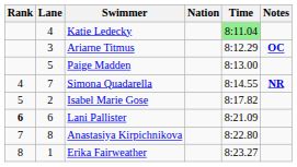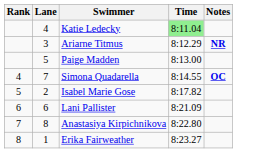 <table class="wikitable sortable mw-collapsible" style="text-align:center">
 <tr>
 <th scope="col">Rank</th>
 <th scope="col">Lane</th>
 <th scope="col">Swimmer</th>
-<th scope="col">Nation</th>
 <th scope="col">Time</th>
 <th scope="col">Notes</th>
 </tr>
 <tr>
 <td></td>
 <td>4</td>
 <td align="left"><a href='#'>Katie Ledecky</a></td>
-<td align="left"></td>
 <td style="background: lightgreen;">8:11.04</td>
 <td></td>
 </tr>
 <tr>
 <td></td>
 <td>3</td>
 <td align="left"><a href='#'>Ariarne Titmus</a></td>
-<td align="left"></td>
 <td>8:12.29</td>
-<td><strong><a href='#'>OC</a></strong></td>
+<td><strong><a href='#'>NR</a></strong></td>
 </tr>
 <tr>
 <td></td>
 <td>5</td>
 <td align="left"><a href='#'>Paige Madden</a></td>
-<td align="left"></td>
 <td>8:13.00</td>
 <td></td>
 </tr>
 <tr>
 <td>4</td>
 <td>7</td>
 <td align="left"><a href='#'>Simona Quadarella</a></td>
-<td align="left"></td>
 <td>8:14.55</td>
-<td><strong><a href='#'>NR</a></strong></td>
+<td><strong><a href='#'>OC</a></strong></td>
 </tr>
 <tr>
 <td>5</td>
 <td>2</td>
 <td align="left"><a href='#'>Isabel Marie Gose</a></td>
-<td align="left"></td>
 <td>8:17.82</td>
 <td></td>
 </tr>
 <tr>
-<td><strong>6</strong></td>
+<td>6</td>
 <td>6</td>
 <td align="left"><a href='#'>Lani Pallister</a></td>
-<td align="left"></td>
 <td>8:21.09</td>
 <td></td>
 </tr>
 <tr>
 <td>7</td>
 <td>8</td>
 <td align="left"><a href='#'>Anastasiya Kirpichnikova</a></td>
-<td align="left"></td>
 <td>8:22.80</td>
 <td></td>
 </tr>
 <tr>
 <td>8</td>
 <td>1</td>
 <td align="left"><a href='#'>Erika Fairweather</a></td>
-<td align="left"></td>
 <td>8:23.27</td>
 <td></td>
 </tr>
 </table>
